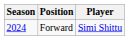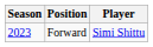 <table class="wikitable">
 <tr>
 <th>Season</th>
 <th>Position</th>
 <th>Player</th>
 </tr>
 <tr>
-<td><a href='#'>2024</a></td>
+<td><a href='#'>2023</a></td>
 <td>Forward</td>
 <td><a href='#'>Simi Shittu</a></td>
 </tr>
 </table>
